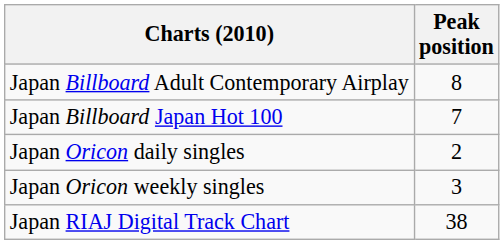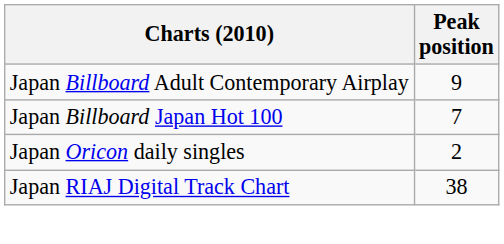 <table class="wikitable sortable">
 <tr>
 <th>Charts (2010)</th>
 <th>Peak<br>position</th>
 </tr>
 <tr>
 <td>Japan <em><a href='#'>Billboard</a></em> Adult Contemporary Airplay</td>
-<td style="text-align:center;">8</td>
+<td style="text-align:center;">9</td>
 </tr>
 <tr>
 <td>Japan <em>Billboard</em> <a href='#'>Japan Hot 100</a></td>
 <td style="text-align:center;">7</td>
 </tr>
 <tr>
 <td>Japan <em><a href='#'>Oricon</a></em> daily singles</td>
 <td align="center">2</td>
 </tr>
 <tr>
-<td>Japan <em>Oricon</em> weekly singles</td>
-<td align="center">3</td>
-</tr>
-<tr>
 <td>Japan <a href='#'>RIAJ Digital Track Chart</a></td>
 <td align="center">38</td>
 </tr>
 </table>
